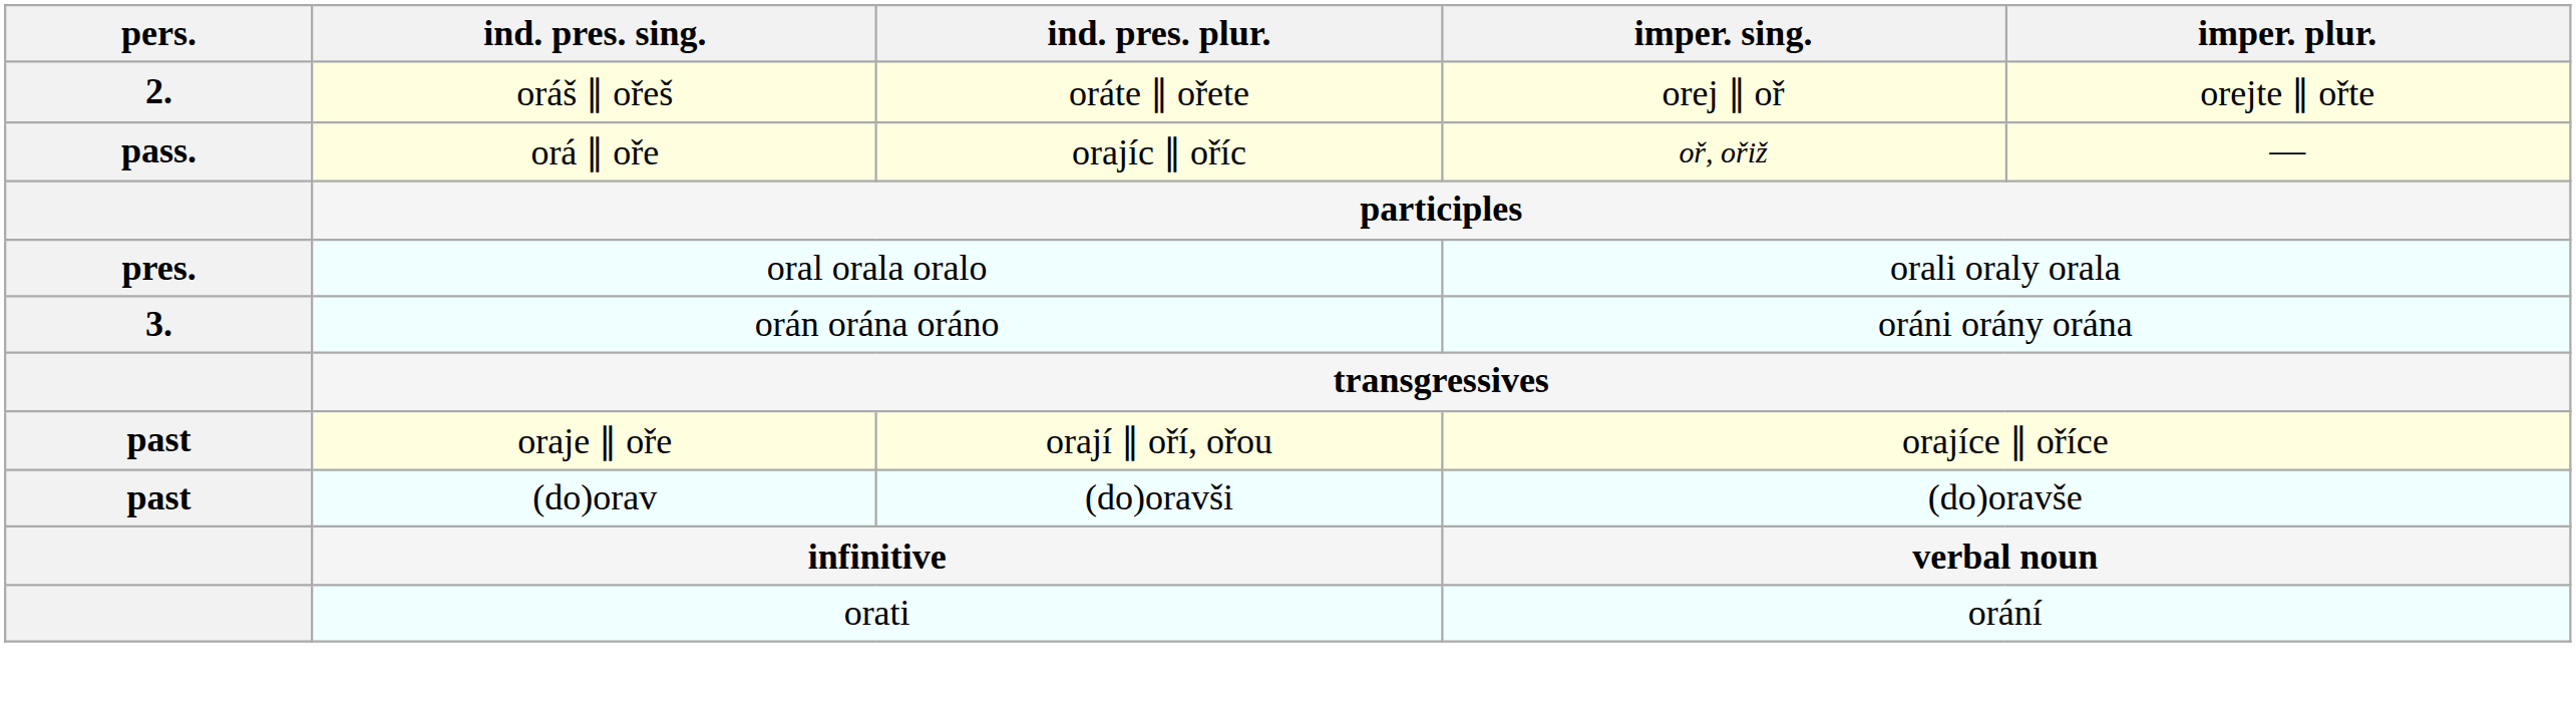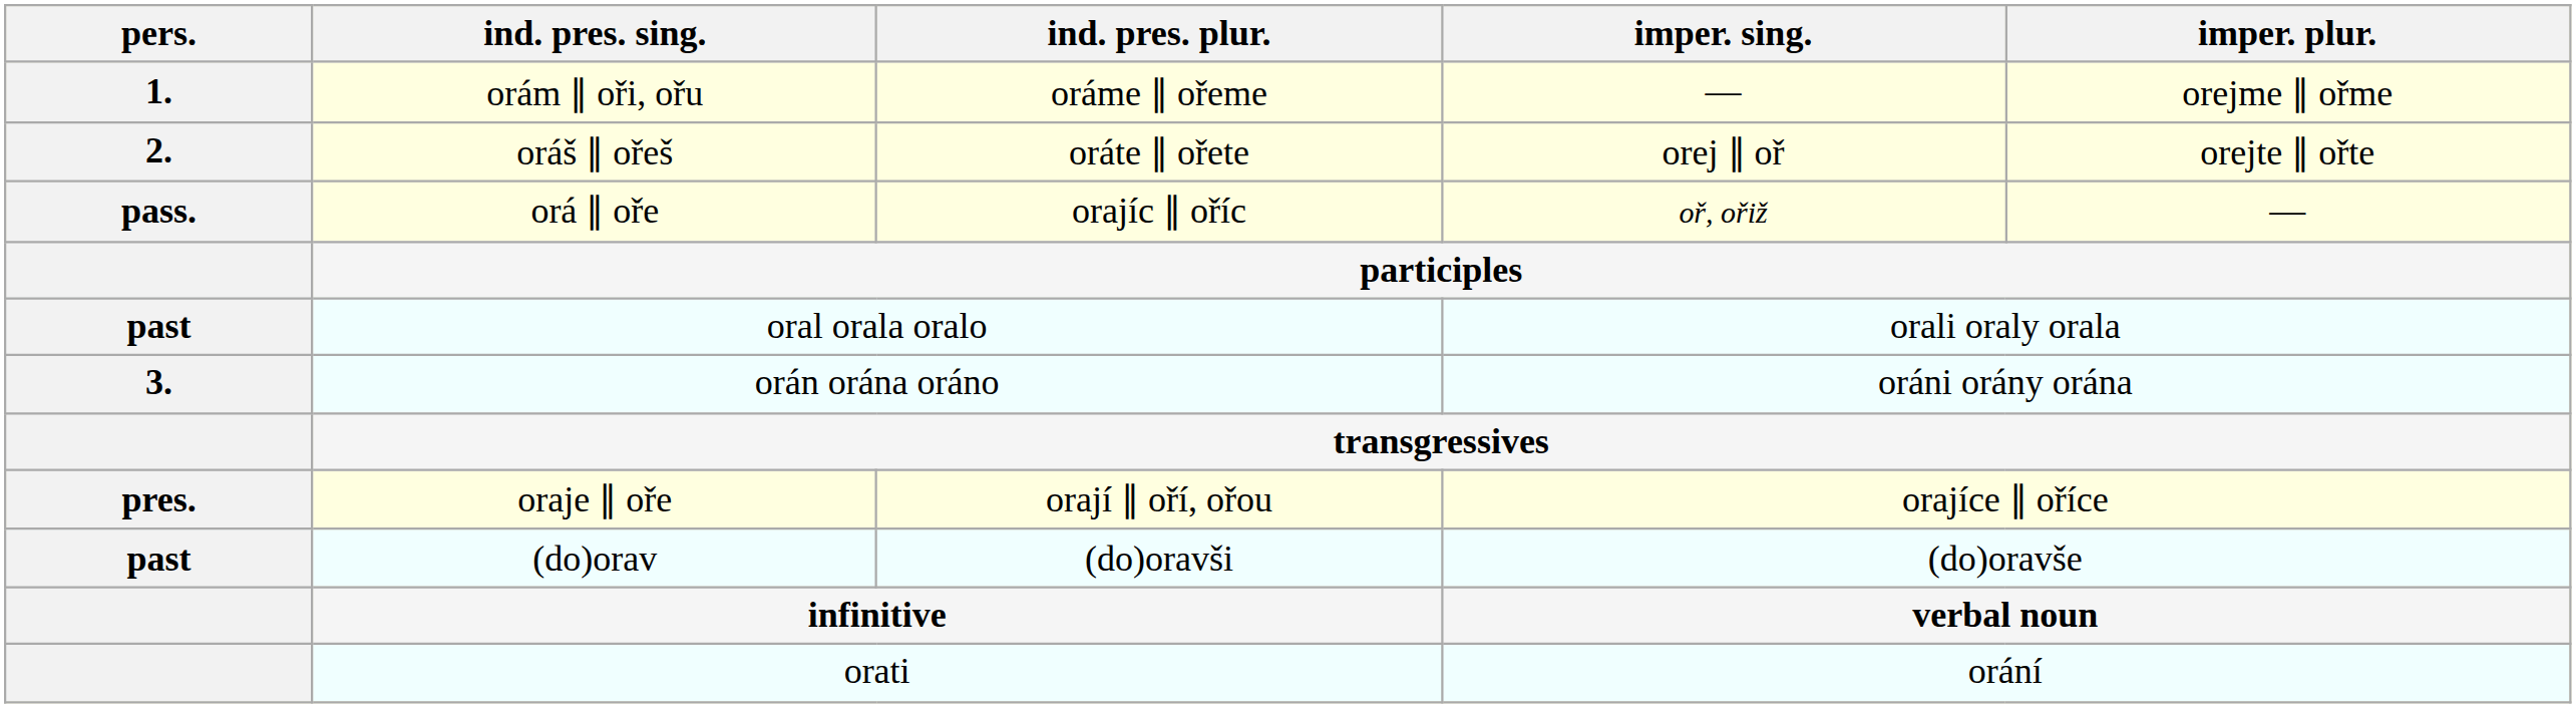 <table class="wikitable" border="1" width=90% style="text-align:center; background:lightyellow">
 <tr>
 <th>pers.</th>
 <th width=22%>ind. pres. sing.</th>
 <th width=22%>ind. pres. plur.</th>
 <th width=22%>imper. sing.</th>
 <th width=22%>imper. plur.</th>
+</tr>
+<tr>
+<th>1.</th>
+<td>orám ∥ oři, ořu</td>
+<td>oráme ∥ ořeme</td>
+<td>—</td>
+<td>orejme ∥ ořme</td>
 </tr>
 <tr>
 <th>2.</th>
 <td>oráš ∥ ořeš</td>
 <td>oráte ∥ ořete</td>
 <td>orej ∥ oř</td>
 <td>orejte ∥ ořte</td>
 </tr>
 <tr>
 <th>pass.</th>
 <td>orá ∥ oře</td>
 <td>orajíc ∥ oříc</td>
 <td><small><em>oř, ořiž</em></small></td>
 <td>—</td>
 </tr>
 <tr style="font-weight:bold; background:whitesmoke">
 <th> </th>
 <td colspan=4>participles</td>
 </tr>
 <tr style="background:azure">
-<th>pres.</th>
+<th>past</th>
 <td colspan=2>oral orala oralo</td>
 <td colspan=2>orali oraly orala</td>
 </tr>
 <tr style="background:azure">
 <th>3.</th>
 <td colspan=2>orán orána oráno</td>
 <td colspan=2>oráni orány orána</td>
 </tr>
 <tr style="font-weight:bold; background:whitesmoke">
 <th> </th>
 <td colspan=4>transgressives</td>
 </tr>
 <tr>
-<th>past</th>
+<th>pres.</th>
 <td>oraje ∥ oře</td>
 <td>orají ∥ oří, ořou</td>
 <td colspan=2>orajíce ∥ oříce</td>
 </tr>
 <tr style="background:azure">
 <th>past</th>
 <td>(do)orav</td>
 <td>(do)oravši</td>
 <td colspan=2>(do)oravše</td>
 </tr>
 <tr style="font-weight:bold; background:whitesmoke">
 <th> </th>
 <td colspan=2>infinitive</td>
 <td colspan=2>verbal noun</td>
 </tr>
 <tr style="background:azure">
 <th> </th>
 <td colspan=2>orati</td>
 <td colspan=2>orání</td>
 </tr>
 </table>
